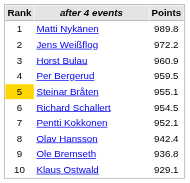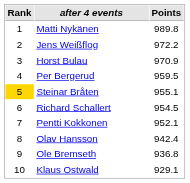 <table cellspacing="1" cellpadding="3" style="border:1px solid #AAAAAA;font-size:86%">
 <tr bgcolor="#E4E4E4">
 <th style="border-bottom:1px solid #AAAAAA" width=10>Rank</th>
 <th style="border-bottom:1px solid #AAAAAA" width=155><em>after 4 events</em></th>
 <th style="border-bottom:1px solid #AAAAAA" width=40>Points</th>
 </tr>
 <tr>
 <td align=center>1</td>
 <td> <a href='#'>Matti Nykänen</a></td>
 <td align=center>989.8</td>
 </tr>
 <tr>
 <td align=center>2</td>
 <td> <a href='#'>Jens Weißflog</a></td>
 <td align=center>972.2</td>
 </tr>
 <tr>
 <td align=center>3</td>
 <td> <a href='#'>Horst Bulau</a></td>
-<td align=center>960.9</td>
+<td align=center>970.9</td>
 </tr>
 <tr>
 <td align=center>4</td>
 <td> <a href='#'>Per Bergerud</a></td>
 <td align=center>959.5</td>
 </tr>
 <tr>
 <td align=center style="background: gold;">5</td>
 <td> <a href='#'>Steinar Bråten</a></td>
 <td align=center>955.1</td>
 </tr>
 <tr>
 <td align=center>6</td>
 <td> <a href='#'>Richard Schallert</a></td>
 <td align=center>954.5</td>
 </tr>
 <tr>
 <td align=center>7</td>
 <td> <a href='#'>Pentti Kokkonen</a></td>
 <td align=center>952.1</td>
 </tr>
 <tr>
 <td align=center>8</td>
 <td> <a href='#'>Olav Hansson</a></td>
 <td align=center>942.4</td>
 </tr>
 <tr>
 <td align=center>9</td>
 <td> <a href='#'>Ole Bremseth</a></td>
 <td align=center>936.8</td>
 </tr>
 <tr>
 <td align=center>10</td>
 <td> <a href='#'>Klaus Ostwald</a></td>
 <td align=center>929.1</td>
 </tr>
 </table>
